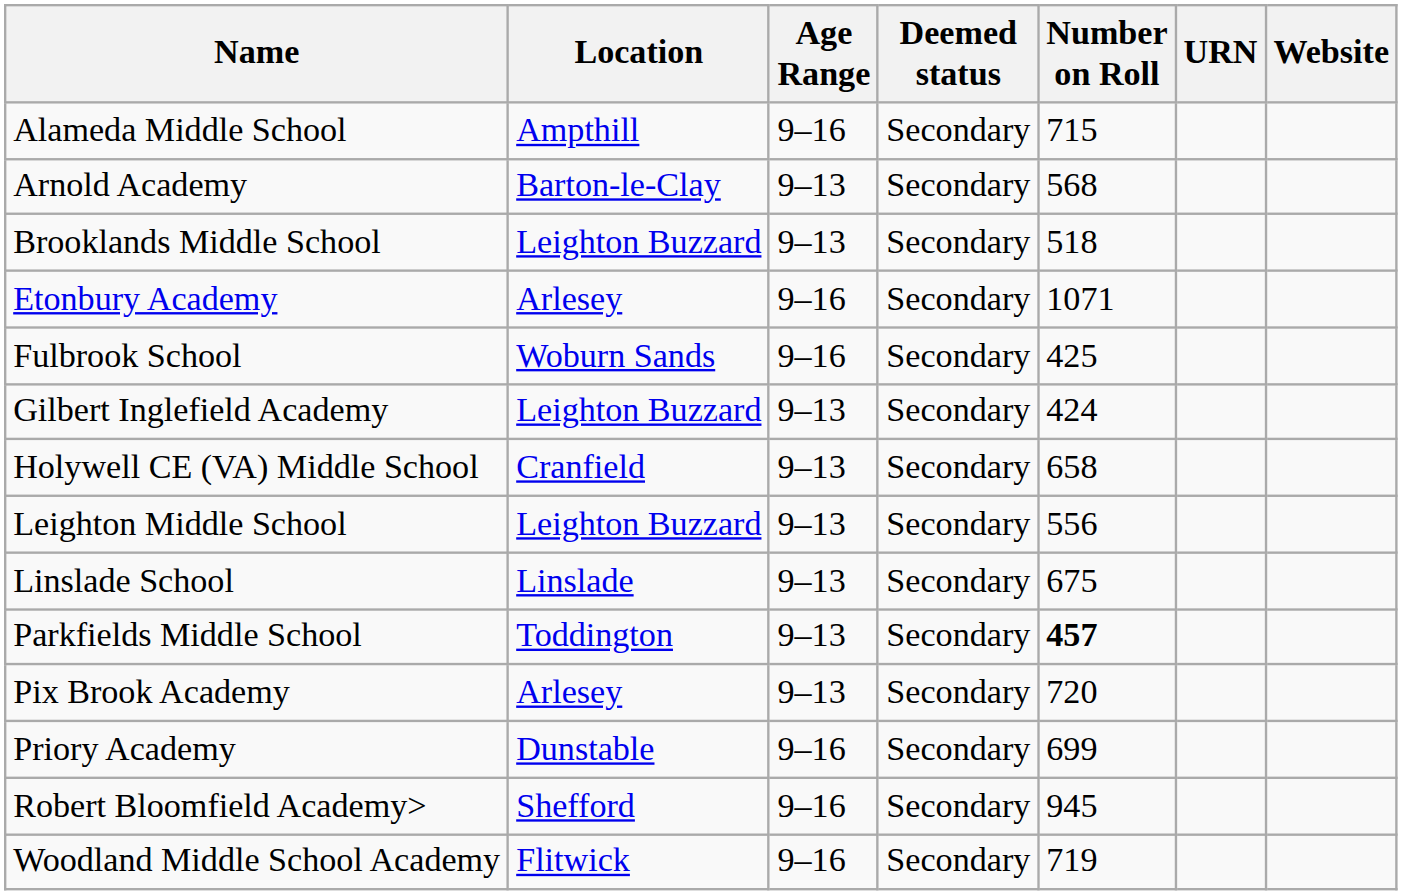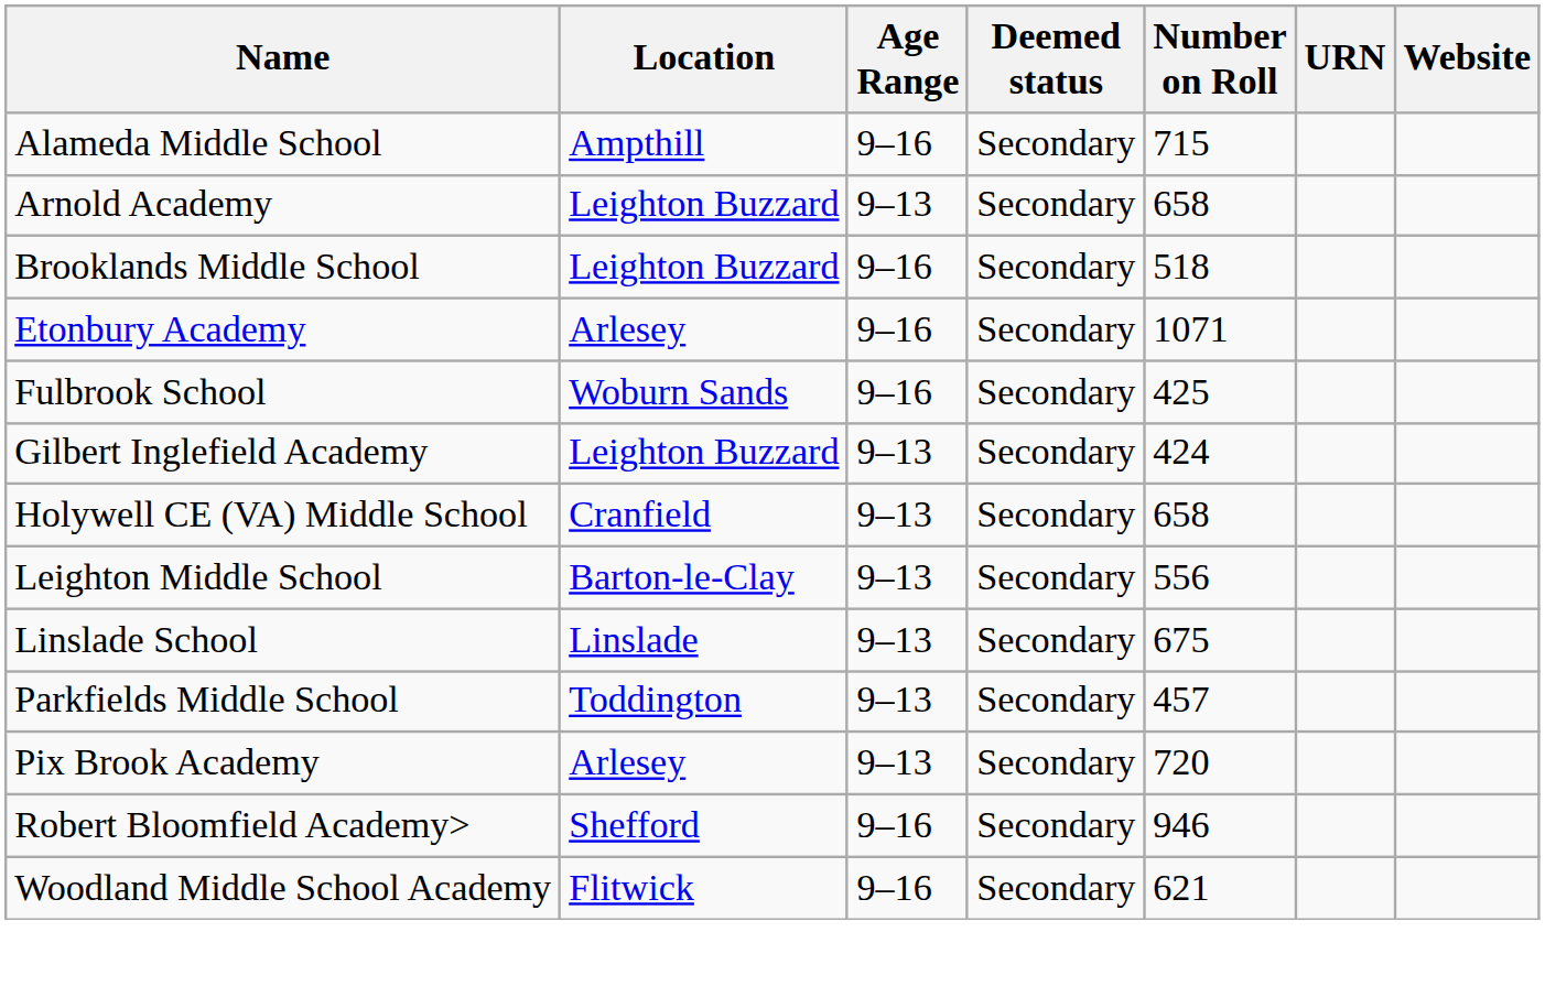 <table class="wikitable sortable" style="font-size:90%;">
 <tr>
 <th>Name</th>
 <th>Location</th>
 <th>Age<br>Range</th>
 <th>Deemed<br>status</th>
 <th>Number<br>on Roll</th>
 <th class="unsortable">URN</th>
 <th class="unsortable">Website</th>
 </tr>
 <tr>
 <td>Alameda Middle School</td>
 <td><a href='#'>Ampthill</a></td>
 <td>9–16</td>
 <td>Secondary</td>
 <td>715</td>
 <td></td>
 <td></td>
 </tr>
 <tr>
 <td>Arnold Academy</td>
-<td><a href='#'>Barton-le-Clay</a></td>
+<td><a href='#'>Leighton Buzzard</a></td>
 <td>9–13</td>
 <td>Secondary</td>
-<td>568</td>
+<td>658</td>
 <td></td>
 <td></td>
 </tr>
 <tr>
 <td>Brooklands Middle School</td>
 <td><a href='#'>Leighton Buzzard</a></td>
-<td>9–13</td>
+<td>9–16</td>
 <td>Secondary</td>
 <td>518</td>
 <td></td>
 <td></td>
 </tr>
 <tr>
 <td><a href='#'>Etonbury Academy</a></td>
 <td><a href='#'>Arlesey</a></td>
 <td>9–16</td>
 <td>Secondary</td>
 <td>1071</td>
 <td></td>
 <td></td>
 </tr>
 <tr>
 <td>Fulbrook School</td>
 <td><a href='#'>Woburn Sands</a></td>
 <td>9–16</td>
 <td>Secondary</td>
 <td>425</td>
 <td></td>
 <td></td>
 </tr>
 <tr>
 <td>Gilbert Inglefield Academy</td>
 <td><a href='#'>Leighton Buzzard</a></td>
 <td>9–13</td>
 <td>Secondary</td>
 <td>424</td>
 <td></td>
 <td></td>
 </tr>
 <tr>
 <td>Holywell CE (VA) Middle School</td>
 <td><a href='#'>Cranfield</a></td>
 <td>9–13</td>
 <td>Secondary</td>
 <td>658</td>
 <td></td>
 <td></td>
 </tr>
 <tr>
 <td>Leighton Middle School</td>
-<td><a href='#'>Leighton Buzzard</a></td>
+<td><a href='#'>Barton-le-Clay</a></td>
 <td>9–13</td>
 <td>Secondary</td>
 <td>556</td>
 <td></td>
 <td></td>
 </tr>
 <tr>
 <td>Linslade School</td>
 <td><a href='#'>Linslade</a></td>
 <td>9–13</td>
 <td>Secondary</td>
 <td>675</td>
 <td></td>
 <td></td>
 </tr>
 <tr>
 <td>Parkfields Middle School</td>
 <td><a href='#'>Toddington</a></td>
 <td>9–13</td>
 <td>Secondary</td>
-<td><strong>457</strong></td>
+<td>457</td>
 <td></td>
 <td></td>
 </tr>
 <tr>
 <td>Pix Brook Academy</td>
 <td><a href='#'>Arlesey</a></td>
 <td>9–13</td>
 <td>Secondary</td>
 <td>720</td>
 <td></td>
 <td></td>
 </tr>
 <tr>
-<td>Priory Academy</td>
-<td><a href='#'>Dunstable</a></td>
-<td>9–16</td>
-<td>Secondary</td>
-<td>699</td>
-<td></td>
-<td></td>
-</tr>
-<tr>
 <td>Robert Bloomfield Academy></td>
 <td><a href='#'>Shefford</a></td>
 <td>9–16</td>
 <td>Secondary</td>
-<td>945</td>
+<td>946</td>
 <td></td>
 <td></td>
 </tr>
 <tr>
 <td>Woodland Middle School Academy</td>
 <td><a href='#'>Flitwick</a></td>
 <td>9–16</td>
 <td>Secondary</td>
-<td>719</td>
+<td>621</td>
 <td></td>
 <td></td>
 </tr>
 </table>
